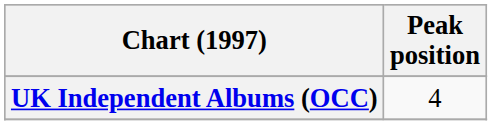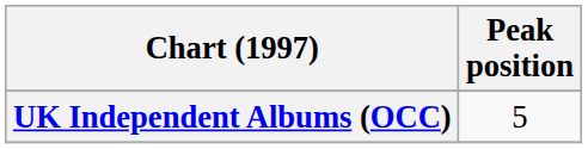 <table class="wikitable sortable plainrowheaders" style="text-align:center;" border="1">
 <tr>
 <th scope="col">Chart (1997)</th>
 <th scope="col">Peak<br>position</th>
 </tr>
 <tr>
 </tr>
 <tr>
 </tr>
 <tr>
 </tr>
 <tr>
 <th scope="row"><a href='#'>UK Independent Albums</a> (<a href='#'>OCC</a>)</th>
-<td>4</td>
+<td>5</td>
 </tr>
 <tr>
 </tr>
 <tr>
 </tr>
 </table>
